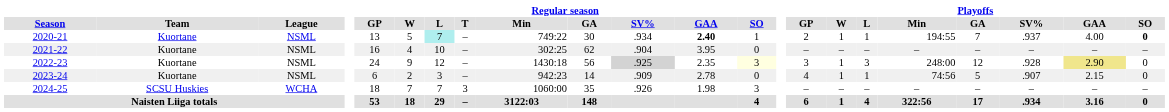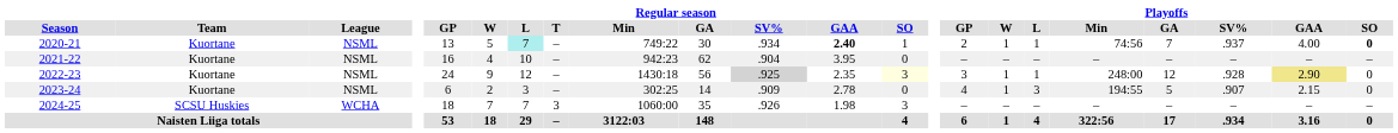 <table border="0" cellpadding="1" cellspacing="0" width="90%" style="text-align:center">
 <tr>
 <th colspan="3" bgcolor="#ffffff"> </th>
 <th rowspan="88" bgcolor="#ffffff"> </th>
 <th colspan="9"><a href='#'>Regular season</a></th>
 <th rowspan="88" bgcolor="#ffffff"> </th>
 <th colspan="8"><a href='#'>Playoffs</a></th>
 </tr>
 <tr bgcolor="#e0e0e0">
 <th><a href='#'>Season</a></th>
 <th>Team</th>
 <th>League</th>
 <th>GP</th>
 <th>W</th>
 <th>L</th>
 <th>T</th>
 <th>Min</th>
 <th>GA</th>
 <th><a href='#'>SV%</a></th>
 <th><a href='#'>GAA</a></th>
 <th><a href='#'>SO</a></th>
 <th>GP</th>
 <th>W</th>
 <th>L</th>
 <th>Min</th>
 <th>GA</th>
 <th>SV%</th>
 <th>GAA</th>
 <th>SO</th>
 </tr>
 <tr>
 <td><a href='#'>2020-21</a></td>
 <td><a href='#'>Kuortane</a></td>
 <td><a href='#'>NSML</a></td>
 <td>13</td>
 <td>5</td>
 <td style="background: paleturquoise;">7</td>
 <td>–</td>
 <td align=right>749:22</td>
 <td>30</td>
 <td>.934</td>
 <td><strong>2.40</strong></td>
 <td>1</td>
 <td>2</td>
 <td>1</td>
 <td>1</td>
-<td align=right>194:55</td>
+<td align=right>74:56</td>
 <td>7</td>
 <td>.937</td>
 <td>4.00</td>
 <td><strong>0</strong></td>
 </tr>
 <tr bgcolor="#f0f0f0">
 <td><a href='#'>2021-22</a></td>
 <td>Kuortane</td>
 <td>NSML</td>
 <td>16</td>
 <td>4</td>
 <td>10</td>
 <td>–</td>
-<td align=right>302:25</td>
+<td align=right>942:23</td>
 <td>62</td>
 <td>.904</td>
 <td>3.95</td>
 <td>0</td>
 <td>–</td>
 <td>–</td>
 <td>–</td>
 <td>–</td>
 <td>–</td>
 <td>–</td>
 <td>–</td>
 <td>–</td>
 </tr>
 <tr>
 <td><a href='#'>2022-23</a></td>
 <td>Kuortane</td>
 <td>NSML</td>
 <td>24</td>
 <td>9</td>
 <td>12</td>
 <td>–</td>
 <td align=right>1430:18</td>
 <td>56</td>
 <td style="background: lightgrey;">.925</td>
 <td>2.35</td>
 <td style="background: lightyellow;">3</td>
 <td>3</td>
 <td>1</td>
-<td>3</td>
+<td>1</td>
 <td align=right>248:00</td>
 <td>12</td>
 <td>.928</td>
 <td style="background: khaki;">2.90</td>
 <td>0</td>
 </tr>
 <tr bgcolor="#f0f0f0">
 <td><a href='#'>2023-24</a></td>
 <td>Kuortane</td>
 <td>NSML</td>
 <td>6</td>
 <td>2</td>
 <td>3</td>
 <td>–</td>
-<td align=right>942:23</td>
+<td align=right>302:25</td>
 <td>14</td>
 <td>.909</td>
 <td>2.78</td>
 <td>0</td>
 <td>4</td>
 <td>1</td>
-<td>1</td>
-<td align=right>74:56</td>
+<td>3</td>
+<td align=right>194:55</td>
 <td>5</td>
 <td>.907</td>
 <td>2.15</td>
 <td>0</td>
 </tr>
 <tr>
 <td><a href='#'>2024-25</a></td>
 <td><a href='#'>SCSU Huskies</a></td>
 <td><a href='#'>WCHA</a></td>
 <td>18</td>
 <td>7</td>
 <td>7</td>
 <td>3</td>
 <td align=right>1060:00</td>
 <td>35</td>
 <td>.926</td>
 <td>1.98</td>
 <td>3</td>
 <td>–</td>
 <td>–</td>
 <td>–</td>
 <td>–</td>
 <td>–</td>
 <td>–</td>
 <td>–</td>
 <td>–</td>
 </tr>
 <tr bgcolor="#e0e0e0">
 <th colspan="3">Naisten Liiga totals</th>
 <th>53</th>
 <th>18</th>
 <th>29</th>
 <th>–</th>
 <th>3122:03</th>
 <th>148</th>
 <th></th>
 <th></th>
 <th>4</th>
 <th>6</th>
 <th>1</th>
 <th>4</th>
 <th>322:56</th>
 <th>17</th>
 <th>.934</th>
 <th>3.16</th>
 <th>0</th>
 </tr>
 </table>
